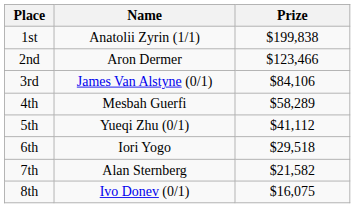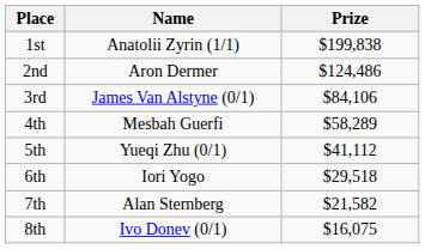 <table class="wikitable">
 <tr>
 <th width="50">Place</th>
 <th width="200">Name</th>
 <th width="125">Prize</th>
 </tr>
 <tr>
 <td align = "center">1st</td>
 <td align = "center">Anatolii Zyrin (1/1)</td>
 <td align = "center">$199,838</td>
 </tr>
 <tr>
 <td align = "center">2nd</td>
 <td align = "center">Aron Dermer</td>
-<td align = "center">$123,466</td>
+<td align = "center">$124,486</td>
 </tr>
 <tr>
 <td align = "center">3rd</td>
 <td align = "center"><a href='#'>James Van Alstyne</a> (0/1)</td>
 <td align = "center">$84,106</td>
 </tr>
 <tr>
 <td align = "center">4th</td>
 <td align = "center">Mesbah Guerfi</td>
 <td align = "center">$58,289</td>
 </tr>
 <tr>
 <td align = "center">5th</td>
 <td align = "center">Yueqi Zhu (0/1)</td>
 <td align = "center">$41,112</td>
 </tr>
 <tr>
 <td align = "center">6th</td>
 <td align = "center">Iori Yogo</td>
 <td align = "center">$29,518</td>
 </tr>
 <tr>
 <td align = "center">7th</td>
 <td align = "center">Alan Sternberg</td>
 <td align = "center">$21,582</td>
 </tr>
 <tr>
 <td align = "center">8th</td>
 <td align = "center"><a href='#'>Ivo Donev</a> (0/1)</td>
 <td align = "center">$16,075</td>
 </tr>
 </table>
